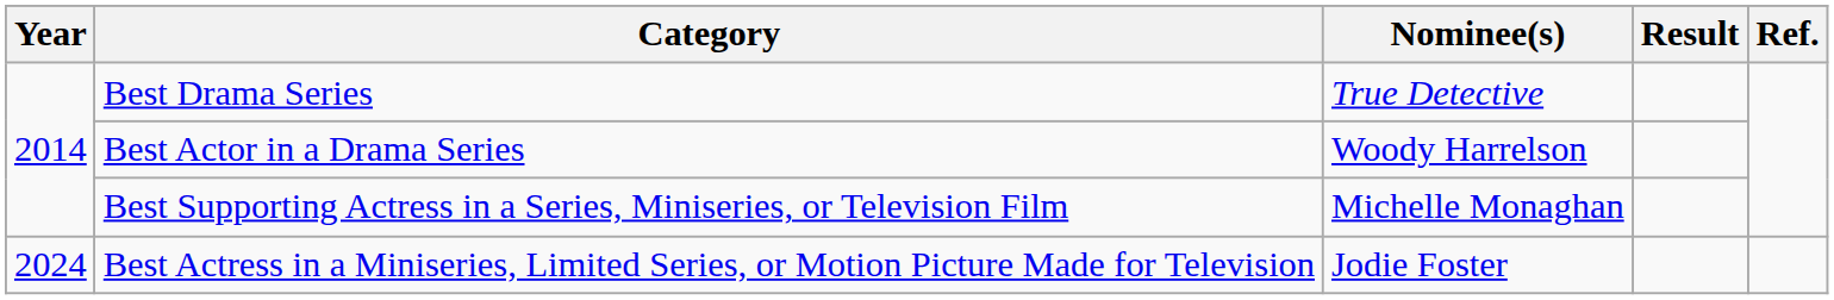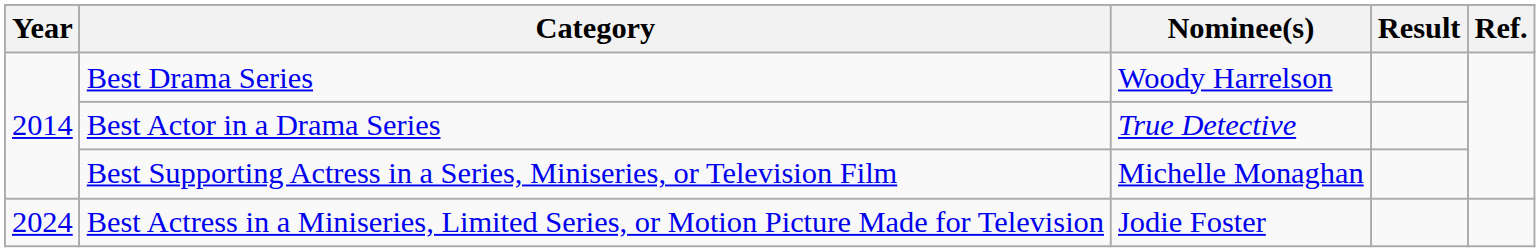 <table class="wikitable plainrowheaders">
 <tr>
 <th>Year</th>
 <th>Category</th>
 <th>Nominee(s)</th>
 <th>Result</th>
 <th>Ref.</th>
 </tr>
 <tr>
 <td rowspan="3"><a href='#'>2014</a></td>
 <td><a href='#'>Best Drama Series</a></td>
-<td><em><a href='#'>True Detective</a></em></td>
+<td><a href='#'>Woody Harrelson</a></td>
 <td></td>
 <td align="center" rowspan="3"></td>
 </tr>
 <tr>
 <td><a href='#'>Best Actor in a Drama Series</a></td>
-<td><a href='#'>Woody Harrelson</a></td>
+<td><em><a href='#'>True Detective</a></em></td>
 <td></td>
 </tr>
 <tr>
 <td><a href='#'>Best Supporting Actress in a Series, Miniseries, or Television Film</a></td>
 <td><a href='#'>Michelle Monaghan</a></td>
 <td></td>
 </tr>
 <tr>
 <td><a href='#'>2024</a></td>
 <td><a href='#'>Best Actress in a Miniseries, Limited Series, or Motion Picture Made for Television</a></td>
 <td><a href='#'>Jodie Foster</a></td>
 <td></td>
 <td align="center"></td>
 </tr>
 </table>
